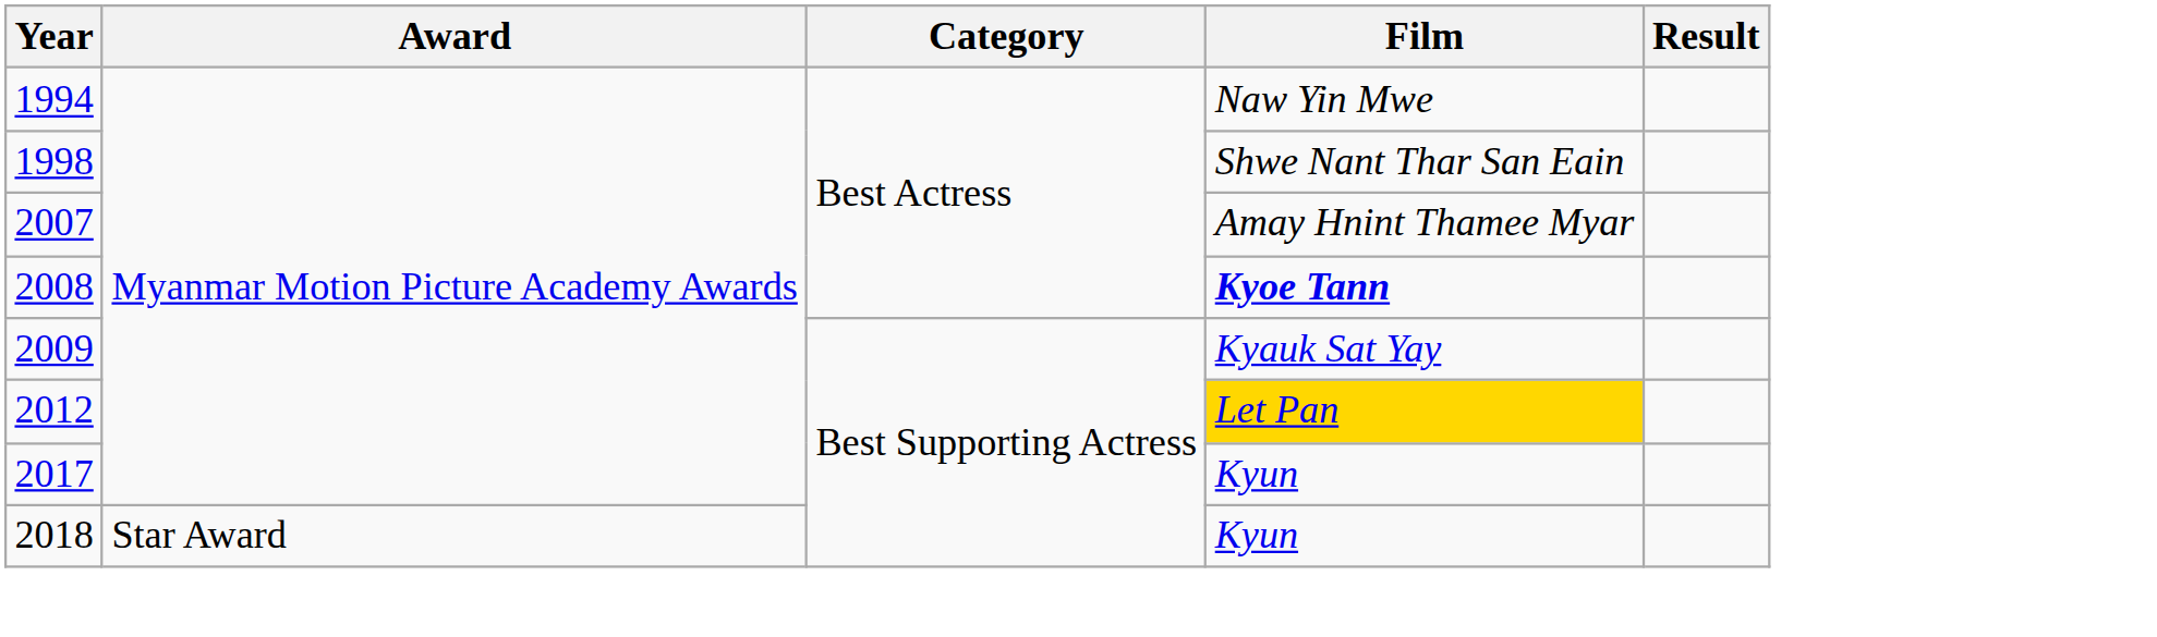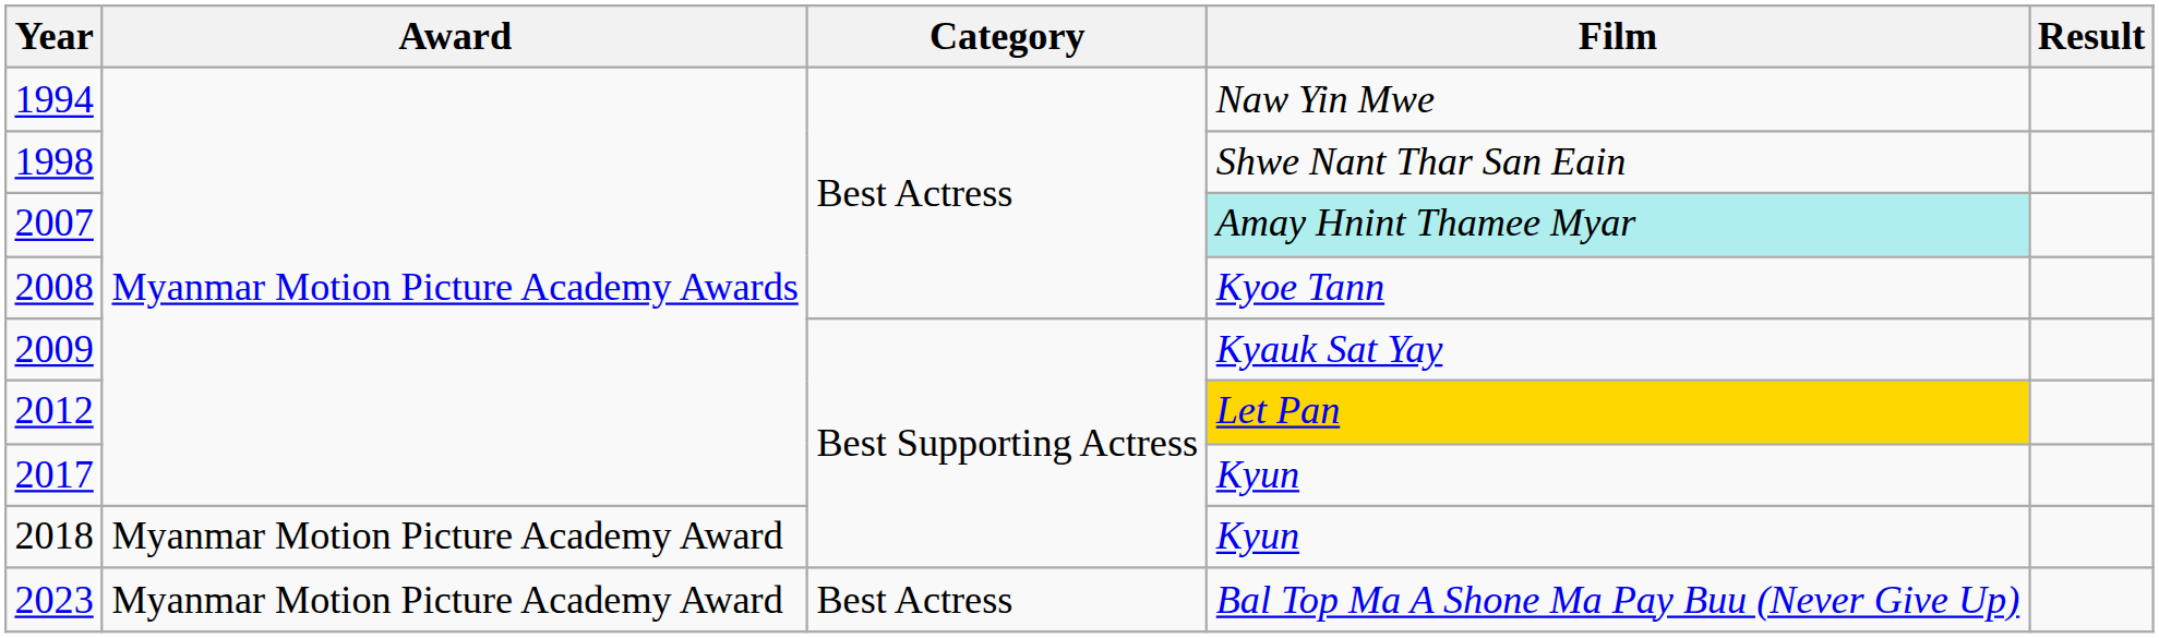 <table class="wikitable sortable">
 <tr>
 <th>Year</th>
 <th>Award</th>
 <th>Category</th>
 <th>Film</th>
 <th>Result</th>
 </tr>
 <tr>
 <td><a href='#'>1994</a></td>
 <td rowspan="7"><a href='#'>Myanmar Motion Picture Academy Awards</a></td>
 <td rowspan="4">Best Actress</td>
 <td><em>Naw Yin Mwe</em></td>
 <td></td>
 </tr>
 <tr>
 <td><a href='#'>1998</a></td>
 <td><em>Shwe Nant Thar San Eain</em></td>
 <td></td>
 </tr>
 <tr>
 <td><a href='#'>2007</a></td>
-<td><em>Amay Hnint Thamee Myar</em></td>
+<td style="background: paleturquoise;"><em>Amay Hnint Thamee Myar</em></td>
 <td></td>
 </tr>
 <tr>
 <td><a href='#'>2008</a></td>
-<td><strong><em><a href='#'>Kyoe Tann</a></em></strong></td>
+<td><em><a href='#'>Kyoe Tann</a></em></td>
 <td></td>
 </tr>
 <tr>
 <td><a href='#'>2009</a></td>
 <td rowspan="4">Best Supporting Actress</td>
 <td><em><a href='#'>Kyauk Sat Yay</a></em></td>
 <td></td>
 </tr>
 <tr>
 <td><a href='#'>2012</a></td>
 <td style="background: gold;"><em><a href='#'>Let Pan</a></em></td>
 <td></td>
 </tr>
 <tr>
 <td><a href='#'>2017</a></td>
 <td><em><a href='#'>Kyun</a></em></td>
 <td></td>
 </tr>
 <tr>
 <td>2018</td>
-<td>Star Award</td>
+<td>Myanmar Motion Picture Academy Award</td>
 <td><em><a href='#'>Kyun</a></em></td>
 <td></td>
 </tr>
+<tr>
+<td><a href='#'>2023</a></td>
+<td>Myanmar Motion Picture Academy Award</td>
+<td>Best Actress</td>
+<td><em><a href='#'>Bal Top Ma A Shone Ma Pay Buu (Never Give Up)</a></em></td>
+<td></td>
+</tr>
 </table>
